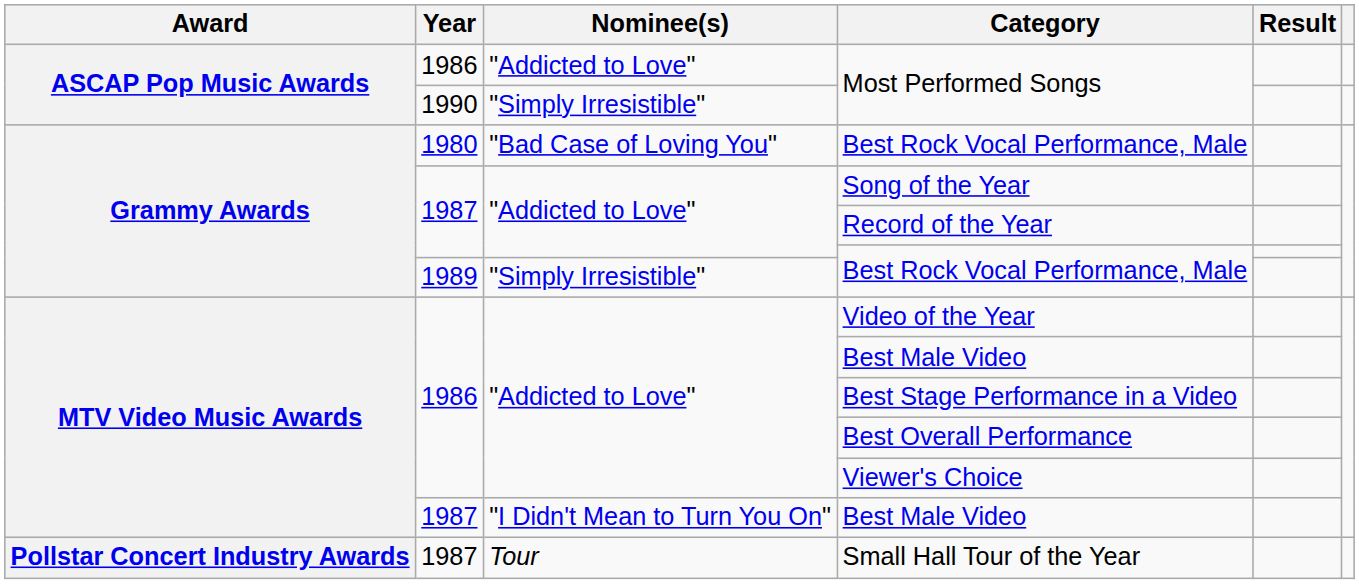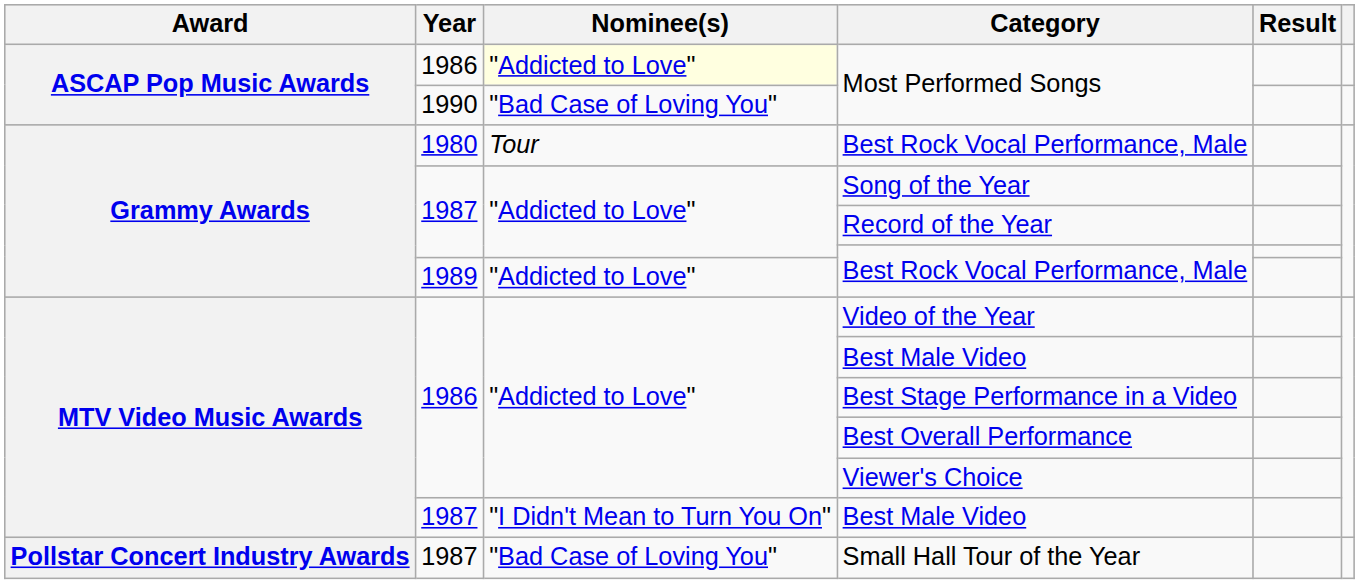 <table class="wikitable sortable plainrowheaders">
 <tr>
 <th scope="col">Award</th>
 <th scope="col">Year</th>
 <th scope="col">Nominee(s)</th>
 <th scope="col">Category</th>
 <th scope="col">Result</th>
 <th scope="col" class="unsortable"></th>
 </tr>
 <tr>
 <th scope="row" rowspan=2><a href='#'>ASCAP Pop Music Awards</a></th>
 <td>1986</td>
-<td>"<a href='#'>Addicted to Love</a>"</td>
+<td style="background: lightyellow;">"<a href='#'>Addicted to Love</a>"</td>
 <td rowspan=2>Most Performed Songs</td>
 <td></td>
 <td></td>
 </tr>
 <tr>
 <td>1990</td>
-<td>"<a href='#'>Simply Irresistible</a>"</td>
+<td>"<a href='#'>Bad Case of Loving You</a>"</td>
 <td></td>
 <td></td>
 </tr>
 <tr>
 <th scope="row" rowspan=5><a href='#'>Grammy Awards</a></th>
 <td><a href='#'>1980</a></td>
-<td>"<a href='#'>Bad Case of Loving You</a>"</td>
+<td><em>Tour</em></td>
 <td><a href='#'>Best Rock Vocal Performance, Male</a></td>
 <td></td>
 <td rowspan=5></td>
 </tr>
 <tr>
 <td rowspan=3><a href='#'>1987</a></td>
 <td rowspan=3>"<a href='#'>Addicted to Love</a>"</td>
 <td><a href='#'>Song of the Year</a></td>
 <td></td>
 </tr>
 <tr>
 <td><a href='#'>Record of the Year</a></td>
 <td></td>
 </tr>
 <tr>
 <td rowspan=2><a href='#'>Best Rock Vocal Performance, Male</a></td>
 <td></td>
 </tr>
 <tr>
 <td><a href='#'>1989</a></td>
-<td>"<a href='#'>Simply Irresistible</a>"</td>
+<td>"<a href='#'>Addicted to Love</a>"</td>
 <td></td>
 </tr>
 <tr>
 <th scope="row" rowspan=6><a href='#'>MTV Video Music Awards</a></th>
 <td rowspan=5><a href='#'>1986</a></td>
 <td rowspan=5>"<a href='#'>Addicted to Love</a>"</td>
 <td><a href='#'>Video of the Year</a></td>
 <td></td>
 <td rowspan=6></td>
 </tr>
 <tr>
 <td><a href='#'>Best Male Video</a></td>
 <td></td>
 </tr>
 <tr>
 <td><a href='#'>Best Stage Performance in a Video</a></td>
 <td></td>
 </tr>
 <tr>
 <td><a href='#'>Best Overall Performance</a></td>
 <td></td>
 </tr>
 <tr>
 <td><a href='#'>Viewer's Choice</a></td>
 <td></td>
 </tr>
 <tr>
 <td><a href='#'>1987</a></td>
 <td>"<a href='#'>I Didn't Mean to Turn You On</a>"</td>
 <td><a href='#'>Best Male Video</a></td>
 <td></td>
 </tr>
 <tr>
 <th scope="row"><a href='#'>Pollstar Concert Industry Awards</a></th>
 <td>1987</td>
-<td><em>Tour</em></td>
+<td>"<a href='#'>Bad Case of Loving You</a>"</td>
 <td>Small Hall Tour of the Year</td>
 <td></td>
 <td></td>
 </tr>
 </table>
